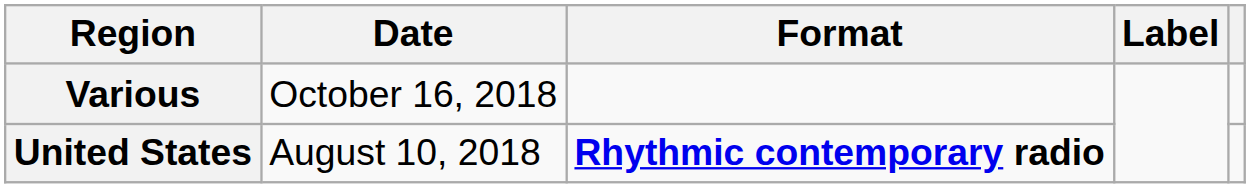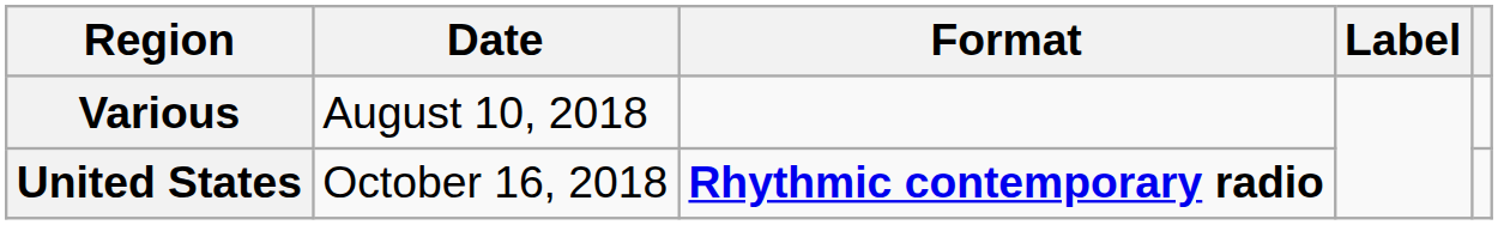 <table class="wikitable plainrowheaders">
 <tr>
 <th scope="col">Region</th>
 <th scope="col">Date</th>
 <th scope="col">Format</th>
 <th scope="col">Label</th>
 <th scope="col"></th>
 </tr>
 <tr>
 <th scope="row">Various</th>
-<td>October 16, 2018</td>
+<td>August 10, 2018</td>
 <td></td>
 <td rowspan="4"></td>
 <td></td>
 </tr>
 <tr>
 <th scope="row">United States</th>
-<td>August 10, 2018</td>
+<td>October 16, 2018</td>
 <td><strong><a href='#'>Rhythmic contemporary</a> radio</strong></td>
 <td></td>
 </tr>
 </table>
